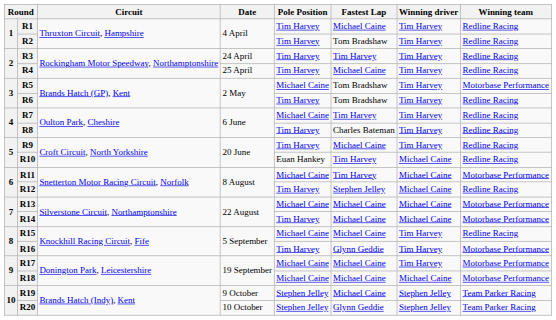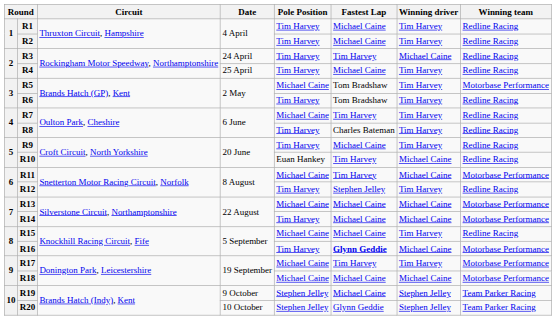 <table class="wikitable" style="font-size: 85%">
 <tr>
 <th colspan=2>Round</th>
 <th>Circuit</th>
 <th>Date</th>
 <th>Pole Position</th>
 <th>Fastest Lap</th>
 <th>Winning driver</th>
 <th>Winning team</th>
 </tr>
 <tr>
 <th rowspan=2>1</th>
 <th>R1</th>
 <td rowspan=2><a href='#'>Thruxton Circuit</a>, <a href='#'>Hampshire</a></td>
 <td rowspan=2>4 April</td>
 <td> <a href='#'>Tim Harvey</a></td>
 <td> <a href='#'>Michael Caine</a></td>
 <td> <a href='#'>Tim Harvey</a></td>
 <td><a href='#'>Redline Racing</a></td>
 </tr>
 <tr>
 <th>R2</th>
 <td> <a href='#'>Tim Harvey</a></td>
-<td> Tom Bradshaw</td>
+<td> <a href='#'>Michael Caine</a></td>
 <td> <a href='#'>Tim Harvey</a></td>
 <td><a href='#'>Redline Racing</a></td>
 </tr>
 <tr>
 <th rowspan=2>2</th>
 <th>R3</th>
 <td rowspan=2><a href='#'>Rockingham Motor Speedway</a>, <a href='#'>Northamptonshire</a></td>
 <td>24 April</td>
 <td> <a href='#'>Tim Harvey</a></td>
 <td> <a href='#'>Tim Harvey</a></td>
-<td> <a href='#'>Tim Harvey</a></td>
+<td> <a href='#'>Michael Caine</a></td>
 <td><a href='#'>Redline Racing</a></td>
 </tr>
 <tr>
 <th>R4</th>
 <td>25 April</td>
 <td> <a href='#'>Tim Harvey</a></td>
 <td> <a href='#'>Michael Caine</a></td>
 <td> <a href='#'>Tim Harvey</a></td>
 <td><a href='#'>Redline Racing</a></td>
 </tr>
 <tr>
 <th rowspan=2>3</th>
 <th>R5</th>
 <td rowspan=2><a href='#'>Brands Hatch (GP)</a>, <a href='#'>Kent</a></td>
 <td rowspan=2>2 May</td>
 <td> <a href='#'>Michael Caine</a></td>
 <td> Tom Bradshaw</td>
 <td> <a href='#'>Tim Harvey</a></td>
 <td><a href='#'>Motorbase Performance</a></td>
 </tr>
 <tr>
 <th>R6</th>
 <td> <a href='#'>Tim Harvey</a></td>
 <td> Tom Bradshaw</td>
 <td> <a href='#'>Tim Harvey</a></td>
 <td><a href='#'>Redline Racing</a></td>
 </tr>
 <tr>
 <th rowspan=2>4</th>
 <th>R7</th>
 <td rowspan=2><a href='#'>Oulton Park</a>, <a href='#'>Cheshire</a></td>
 <td rowspan=2>6 June</td>
 <td> <a href='#'>Michael Caine</a></td>
 <td> <a href='#'>Tim Harvey</a></td>
 <td> <a href='#'>Tim Harvey</a></td>
 <td><a href='#'>Redline Racing</a></td>
 </tr>
 <tr>
 <th>R8</th>
 <td> <a href='#'>Tim Harvey</a></td>
 <td> Charles Bateman</td>
 <td> <a href='#'>Tim Harvey</a></td>
 <td><a href='#'>Redline Racing</a></td>
 </tr>
 <tr>
 <th rowspan=2>5</th>
 <th>R9</th>
 <td rowspan=2><a href='#'>Croft Circuit</a>, <a href='#'>North Yorkshire</a></td>
 <td rowspan=2>20 June</td>
 <td> <a href='#'>Tim Harvey</a></td>
 <td> <a href='#'>Michael Caine</a></td>
 <td> <a href='#'>Tim Harvey</a></td>
 <td><a href='#'>Redline Racing</a></td>
 </tr>
 <tr>
 <th>R10</th>
 <td> Euan Hankey</td>
 <td> <a href='#'>Tim Harvey</a></td>
 <td> <a href='#'>Michael Caine</a></td>
 <td><a href='#'>Redline Racing</a></td>
 </tr>
 <tr>
 <th rowspan=2>6</th>
 <th>R11</th>
 <td rowspan=2><a href='#'>Snetterton Motor Racing Circuit</a>, <a href='#'>Norfolk</a></td>
 <td rowspan=2>8 August</td>
 <td> <a href='#'>Michael Caine</a></td>
 <td> <a href='#'>Tim Harvey</a></td>
 <td> <a href='#'>Michael Caine</a></td>
 <td><a href='#'>Motorbase Performance</a></td>
 </tr>
 <tr>
 <th>R12</th>
 <td> <a href='#'>Tim Harvey</a></td>
 <td> <a href='#'>Stephen Jelley</a></td>
-<td> <a href='#'>Michael Caine</a></td>
+<td> <a href='#'>Tim Harvey</a></td>
 <td><a href='#'>Redline Racing</a></td>
 </tr>
 <tr>
 <th rowspan=2>7</th>
 <th>R13</th>
 <td rowspan=2><a href='#'>Silverstone Circuit</a>, <a href='#'>Northamptonshire</a></td>
 <td rowspan=2>22 August</td>
 <td> <a href='#'>Michael Caine</a></td>
 <td> <a href='#'>Michael Caine</a></td>
 <td> <a href='#'>Michael Caine</a></td>
 <td><a href='#'>Motorbase Performance</a></td>
 </tr>
 <tr>
 <th>R14</th>
 <td> <a href='#'>Tim Harvey</a></td>
 <td> <a href='#'>Michael Caine</a></td>
 <td> <a href='#'>Michael Caine</a></td>
 <td><a href='#'>Motorbase Performance</a></td>
 </tr>
 <tr>
 <th rowspan=2>8</th>
 <th>R15</th>
 <td rowspan=2><a href='#'>Knockhill Racing Circuit</a>, <a href='#'>Fife</a></td>
 <td rowspan=2>5 September</td>
 <td> <a href='#'>Michael Caine</a></td>
 <td> <a href='#'>Michael Caine</a></td>
 <td> <a href='#'>Tim Harvey</a></td>
 <td><a href='#'>Redline Racing</a></td>
 </tr>
 <tr>
 <th>R16</th>
 <td> <a href='#'>Tim Harvey</a></td>
-<td> <a href='#'>Glynn Geddie</a></td>
-<td> <a href='#'>Tim Harvey</a></td>
+<td><strong> <a href='#'>Glynn Geddie</a></strong></td>
+<td> <a href='#'>Michael Caine</a></td>
 <td><a href='#'>Motorbase Performance</a></td>
 </tr>
 <tr>
 <th rowspan=2>9</th>
 <th>R17</th>
 <td rowspan=2><a href='#'>Donington Park</a>, <a href='#'>Leicestershire</a></td>
 <td rowspan=2>19 September</td>
 <td> <a href='#'>Michael Caine</a></td>
-<td> <a href='#'>Michael Caine</a></td>
+<td> <a href='#'>Tim Harvey</a></td>
 <td> <a href='#'>Tim Harvey</a></td>
 <td><a href='#'>Motorbase Performance</a></td>
 </tr>
 <tr>
 <th>R18</th>
 <td> <a href='#'>Michael Caine</a></td>
 <td> <a href='#'>Michael Caine</a></td>
 <td> <a href='#'>Michael Caine</a></td>
 <td><a href='#'>Motorbase Performance</a></td>
 </tr>
 <tr>
 <th rowspan=2>10</th>
 <th>R19</th>
 <td rowspan=2><a href='#'>Brands Hatch (Indy)</a>, <a href='#'>Kent</a></td>
 <td>9 October</td>
 <td> <a href='#'>Stephen Jelley</a></td>
 <td> <a href='#'>Michael Caine</a></td>
 <td> <a href='#'>Stephen Jelley</a></td>
 <td><a href='#'>Team Parker Racing</a></td>
 </tr>
 <tr>
 <th>R20</th>
 <td>10 October</td>
 <td> <a href='#'>Stephen Jelley</a></td>
 <td> <a href='#'>Glynn Geddie</a></td>
 <td> <a href='#'>Stephen Jelley</a></td>
 <td><a href='#'>Team Parker Racing</a></td>
 </tr>
 </table>
